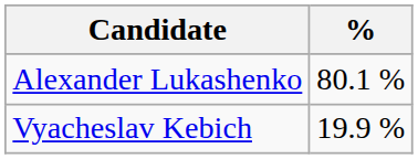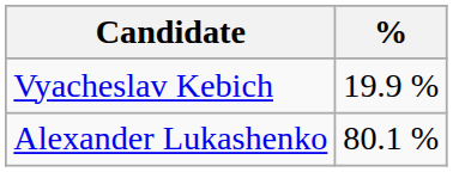 <table class="wikitable">
 <tr>
 <th>Candidate</th>
 <th>%</th>
 </tr>
 <tr>
+<td><a href='#'>Vyacheslav Kebich</a></td>
+<td>19.9 %</td>
+</tr>
+<tr>
 <td><a href='#'>Alexander Lukashenko</a></td>
 <td>80.1 %</td>
 </tr>
-<tr>
-<td><a href='#'>Vyacheslav Kebich</a></td>
-<td>19.9 %</td>
-</tr>
 </table>
